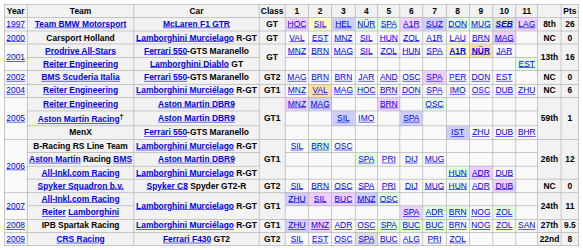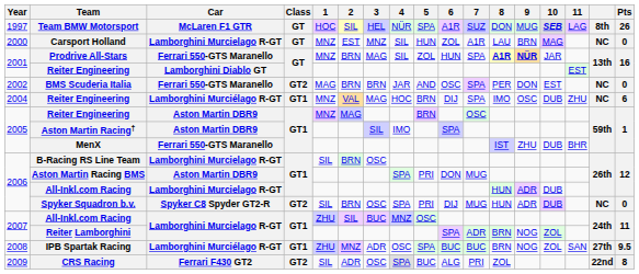 <table class="wikitable" style="text-align:center; font-size:85%">
 <tr>
 <th>Year</th>
 <th>Team</th>
 <th>Car</th>
 <th>Class</th>
 <th>1</th>
 <th>2</th>
 <th>3</th>
 <th>4</th>
 <th>5</th>
 <th>6</th>
 <th>7</th>
 <th>8</th>
 <th>9</th>
 <th>10</th>
 <th>11</th>
 <th></th>
 <th>Pts</th>
 </tr>
 <tr>
 <td><a href='#'>1997</a></td>
 <th nowrap><a href='#'>Team BMW Motorsport</a></th>
 <th nowrap><a href='#'>McLaren F1 GTR</a></th>
 <th>GT</th>
 <td style="background:#EFCFFF;"><a href='#'>HOC</a><br></td>
 <td style="background:#FFFFBF;"><a href='#'>SIL</a><br></td>
 <td style="background:#CFCFFF;"><a href='#'>HEL</a><br></td>
 <td style="background:#DFFFDF;"><a href='#'>NÜR</a><br></td>
 <td style="background:#DFFFDF;"><a href='#'>SPA</a><br></td>
 <td style="background:#EFCFFF;"><a href='#'>A1R</a><br></td>
 <td style="background:#CFCFFF;"><a href='#'>SUZ</a><br></td>
 <td style="background:#DFFFDF;"><a href='#'>DON</a><br></td>
 <td style="background:#DFFFDF;"><a href='#'>MUG</a><br></td>
 <td style="background:#DFDFDF;"><strong><em><a href='#'>SEB</a></em><br></strong></td>
 <td style="background:#EFCFFF;"><a href='#'>LAG</a><br></td>
 <th>8th</th>
 <th>26</th>
 </tr>
 <tr>
 <td><a href='#'>2000</a></td>
 <th nowrap>Carsport Holland</th>
 <th nowrap><a href='#'>Lamborghini Murcielago</a> R-GT</th>
 <th>GT</th>
-<td><a href='#'>VAL</a></td>
+<td><a href='#'>MNZ</a></td>
 <td><a href='#'>EST</a></td>
 <td><a href='#'>MNZ</a></td>
 <td><a href='#'>SIL</a></td>
 <td><a href='#'>HUN</a></td>
 <td><a href='#'>ZOL</a></td>
 <td><a href='#'>A1R</a></td>
 <td><a href='#'>LAU</a></td>
 <td><a href='#'>BRN</a></td>
 <td style="background:#EFCFFF;"><a href='#'>MAG</a><br></td>
 <td></td>
 <th>NC</th>
 <th>0</th>
 </tr>
 <tr>
 <td rowspan=2><a href='#'>2001</a></td>
 <th nowrap><a href='#'>Prodrive All-Stars</a></th>
 <th nowrap><a href='#'>Ferrari 550</a>-GTS Maranello</th>
 <th rowspan=2>GT</th>
 <td><a href='#'>MNZ</a></td>
 <td><a href='#'>BRN</a></td>
 <td><a href='#'>MAG</a></td>
 <td><a href='#'>SIL</a></td>
 <td><a href='#'>ZOL</a></td>
 <td><a href='#'>HUN</a></td>
 <td><a href='#'>SPA</a></td>
 <td style="background:#FFFFBF;"><strong><a href='#'>A1R</a></strong><br></td>
 <td style="background:#FFDF9F;"><strong><a href='#'>NÜR</a></strong><br></td>
 <td><a href='#'>JAR</a></td>
 <td></td>
 <th rowspan=2>13th</th>
 <th rowspan=2>16</th>
 </tr>
 <tr>
 <th nowrap><a href='#'>Reiter Engineering</a></th>
 <th nowrap><a href='#'>Lamborghini Diablo</a> GT</th>
 <td></td>
 <td></td>
 <td></td>
 <td></td>
 <td></td>
 <td></td>
 <td></td>
 <td></td>
 <td></td>
 <td></td>
 <td style="background:#DFFFDF;"><a href='#'>EST</a><br></td>
 </tr>
 <tr>
 <td><a href='#'>2002</a></td>
 <th nowrap><a href='#'>BMS Scuderia Italia</a></th>
 <th nowrap><a href='#'>Ferrari 550</a>-GTS Maranello</th>
 <th>GT2</th>
 <td><a href='#'>MAG</a></td>
 <td><a href='#'>BRN</a></td>
 <td><a href='#'>BRN</a></td>
 <td><a href='#'>JAR</a></td>
 <td><a href='#'>AND</a></td>
 <td><a href='#'>OSC</a></td>
 <td style="background:#EFCFFF;"><a href='#'>SPA</a><br></td>
 <td><a href='#'>PER</a></td>
 <td><a href='#'>DON</a></td>
 <td><a href='#'>EST</a></td>
 <td></td>
 <th>NC</th>
 <th>0</th>
 </tr>
 <tr>
 <td><a href='#'>2004</a></td>
 <th nowrap><a href='#'>Reiter Engineering</a></th>
 <th nowrap><a href='#'>Lamborghini Murciélago</a> R-GT</th>
 <th>GT1</th>
 <td><a href='#'>MNZ</a></td>
 <td style="background:#FFDF9F;"><a href='#'>VAL</a><br></td>
 <td><a href='#'>MAG</a></td>
 <td><a href='#'>HOC</a></td>
 <td><a href='#'>BRN</a></td>
-<td><a href='#'>DON</a></td>
+<td><a href='#'>DIJ</a></td>
 <td><a href='#'>SPA</a></td>
 <td><a href='#'>IMO</a></td>
 <td><a href='#'>OSC</a></td>
 <td><a href='#'>DUB</a></td>
 <td><a href='#'>ZHU</a></td>
 <th>NC</th>
 <th>6</th>
 </tr>
 <tr>
 <td rowspan=3><a href='#'>2005</a></td>
 <th nowrap><a href='#'>Reiter Engineering</a></th>
 <th nowrap><a href='#'>Aston Martin DBR9</a></th>
 <th rowspan=3>GT1</th>
 <td style="background:#EFCFFF;"><a href='#'>MNZ</a><br></td>
 <td style="background:#CFCFFF;"><a href='#'>MAG</a><br></td>
 <td></td>
 <td></td>
 <td style="background:#EFCFFF;"><a href='#'>BRN</a><br></td>
 <td></td>
 <td style="background:#DFFFDF;"><a href='#'>OSC</a><br></td>
 <td></td>
 <td></td>
 <td></td>
 <td></td>
 <th rowspan=3>59th</th>
 <th rowspan=3>1</th>
 </tr>
 <tr>
 <th nowrap><a href='#'>Aston Martin Racing</a><sup>†</sup></th>
 <th nowrap><a href='#'>Aston Martin DBR9</a></th>
 <td></td>
 <td></td>
 <td style="background:#CFCFFF;"><a href='#'>SIL</a><br></td>
 <td><a href='#'>IMO</a></td>
 <td></td>
 <td style="background:#CFCFFF;"><a href='#'>SPA</a><br></td>
 <td></td>
 <td></td>
 <td></td>
 <td></td>
 <td></td>
 </tr>
 <tr>
 <th nowrap>MenX</th>
 <th nowrap><a href='#'>Ferrari 550</a>-GTS Maranello</th>
 <td></td>
 <td></td>
 <td></td>
 <td></td>
 <td></td>
 <td></td>
 <td></td>
 <td style="background:#CFCFFF;"><a href='#'>IST</a><br></td>
 <td><a href='#'>ZHU</a></td>
 <td><a href='#'>DUB</a></td>
 <td><a href='#'>BHR</a></td>
 </tr>
 <tr>
 <td rowspan=4><a href='#'>2006</a></td>
 <th nowrap>B-Racing RS Line Team</th>
 <th nowrap><a href='#'>Lamborghini Murcielago</a> R-GT</th>
 <th rowspan=3>GT1</th>
 <td><a href='#'>SIL</a></td>
 <td style="background:#DFFFDF;"><a href='#'>BRN</a><br></td>
 <td><a href='#'>OSC</a></td>
 <td></td>
 <td></td>
 <td></td>
 <td></td>
 <td></td>
 <td></td>
 <td></td>
 <td></td>
 <th rowspan=3>26th</th>
 <th rowspan=3>12</th>
 </tr>
 <tr>
 <th nowrap><a href='#'>Aston Martin</a> Racing <a href='#'>BMS</a></th>
 <th nowrap><a href='#'>Aston Martin DBR9</a></th>
 <td></td>
 <td></td>
 <td></td>
 <td style="background:#DFFFDF;"><a href='#'>SPA</a><br></td>
 <td><a href='#'>PRI</a></td>
-<td><a href='#'>DIJ</a></td>
+<td><a href='#'>DON</a></td>
 <td><a href='#'>MUG</a></td>
 <td></td>
 <td></td>
 <td></td>
 <td></td>
 </tr>
 <tr>
 <th nowrap><a href='#'>All-Inkl.com Racing</a></th>
 <th nowrap><a href='#'>Lamborghini Murcielago</a> R-GT</th>
 <td></td>
 <td></td>
 <td></td>
 <td></td>
 <td></td>
 <td></td>
 <td></td>
 <td style="background:#DFFFDF;"><a href='#'>HUN</a><br></td>
 <td style="background:#EFCFFF;"><a href='#'>ADR</a><br></td>
 <td><a href='#'>DUB</a></td>
 <td></td>
 </tr>
 <tr>
 <th nowrap><a href='#'>Spyker Squadron b.v.</a></th>
 <th nowrap><a href='#'>Spyker C8</a> Spyder GT2-R</th>
 <th>GT2</th>
 <td><a href='#'>SIL</a></td>
 <td><a href='#'>BRN</a></td>
 <td><a href='#'>OSC</a></td>
 <td><a href='#'>SPA</a></td>
 <td><a href='#'>PRI</a></td>
 <td><a href='#'>DIJ</a></td>
 <td><a href='#'>MUG</a></td>
 <td><a href='#'>HUN</a></td>
 <td><a href='#'>ADR</a></td>
 <td style="background:#EFCFFF;"><a href='#'>DUB</a><br></td>
 <td></td>
 <th>NC</th>
 <th>0</th>
 </tr>
 <tr>
 <td rowspan=2><a href='#'>2007</a></td>
 <th nowrap><a href='#'>All-Inkl.com Racing</a></th>
 <th rowspan=2 nowrap><a href='#'>Lamborghini Murcielago</a> R-GT</th>
 <th rowspan=2>GT1</th>
 <td style="background:#CFCFFF;"><a href='#'>ZHU</a><br></td>
 <td style="background:#EFCFFF;"><a href='#'>SIL</a><br></td>
 <td style="background:#EFCFFF;"><a href='#'>BUC</a><br></td>
 <td style="background:#CFCFFF;"><a href='#'>MNZ</a><br></td>
 <td style="background:#DFFFDF;"><a href='#'>OSC</a><br></td>
 <td></td>
 <td></td>
 <td></td>
 <td></td>
 <td></td>
 <td></td>
 <th rowspan=2>24th</th>
 <th rowspan=2>11</th>
 </tr>
 <tr>
 <th nowrap><a href='#'>Reiter</a> <a href='#'>Lamborghini</a></th>
 <td></td>
 <td></td>
 <td></td>
 <td></td>
 <td></td>
 <td style="background:#EFCFFF;"><a href='#'>SPA</a><br></td>
 <td style="background:#DFFFDF;"><a href='#'>ADR</a><br></td>
 <td style="background:#DFFFDF;"><a href='#'>BRN</a><br></td>
 <td><a href='#'>NOG</a></td>
 <td style="background:#DFFFDF;"><a href='#'>ZOL</a><br></td>
 <td></td>
 </tr>
 <tr>
 <td><a href='#'>2008</a></td>
 <th nowrap>IPB Spartak Racing</th>
 <th nowrap><a href='#'>Lamborghini Murciélago</a> R-GT</th>
 <th>GT1</th>
 <td style="background:#CFCFFF;"><a href='#'>ZHU</a><br></td>
 <td style="background:#EFCFFF;"><a href='#'>MNZ</a><br></td>
 <td><a href='#'>ADR</a></td>
 <td><a href='#'>OSC</a></td>
 <td style="background:#DFFFDF;"><a href='#'>SPA</a><br></td>
 <td style="background:#DFFFDF;"><a href='#'>BUC</a><br></td>
 <td style="background:#DFFFDF;"><a href='#'>BUC</a><br></td>
 <td><a href='#'>BRN</a></td>
 <td><a href='#'>NOG</a></td>
 <td><a href='#'>ZOL</a></td>
 <td><a href='#'>SAN</a></td>
 <th>27th</th>
 <th>9.5</th>
 </tr>
 <tr>
 <td><a href='#'>2009</a></td>
 <th nowrap><a href='#'>CRS Racing</a></th>
 <th nowrap><a href='#'>Ferrari F430</a> GT2</th>
 <th>GT2</th>
 <td><a href='#'>SIL</a></td>
-<td><a href='#'>EST</a></td>
+<td><a href='#'>ADR</a></td>
 <td><a href='#'>OSC</a></td>
 <td style="background:#DFDFDF;"><a href='#'>SPA</a><br></td>
 <td><a href='#'>BUC</a></td>
 <td><a href='#'>ALG</a></td>
 <td><a href='#'>PRI</a></td>
 <td><a href='#'>ZOL</a></td>
 <td></td>
 <td></td>
 <td></td>
 <th>22nd</th>
 <th>8</th>
 </tr>
 </table>
